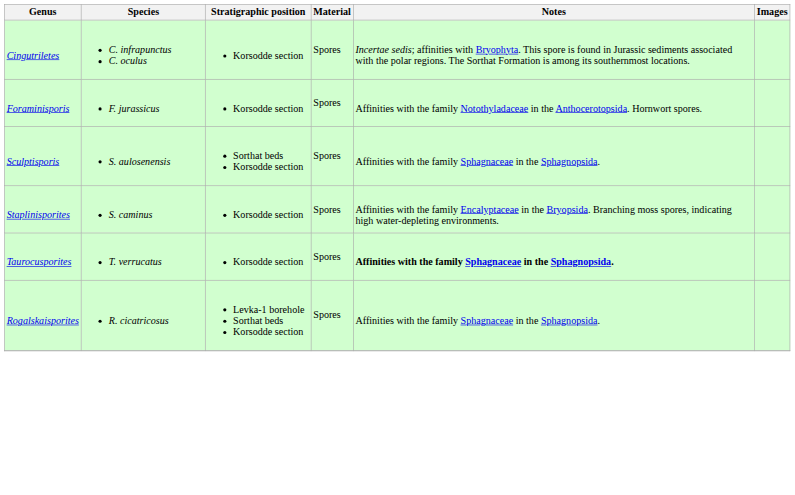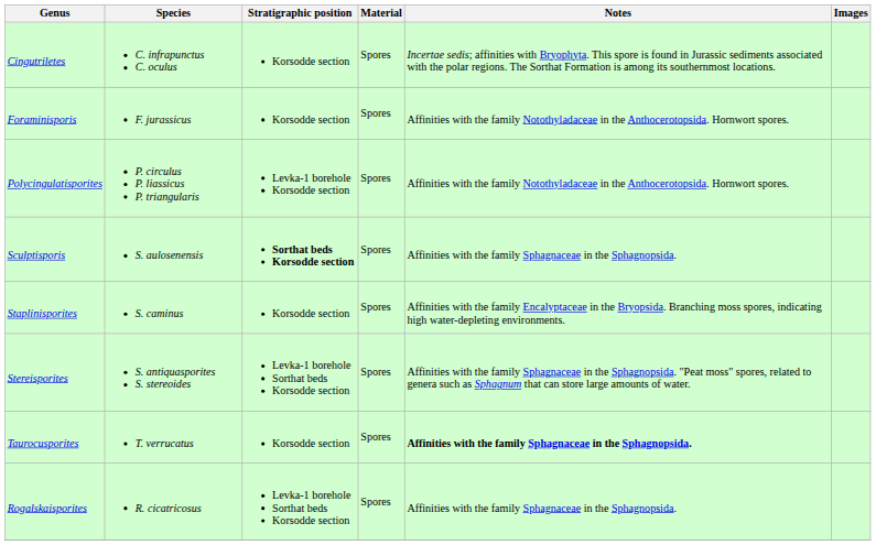 <table class = "wikitable">
 <tr>
 <th>Genus</th>
 <th width="190px">Species</th>
 <th width="160px">Stratigraphic position</th>
 <th>Material</th>
 <th>Notes</th>
 <th>Images</th>
 </tr>
 <tr>
 <td style="background:#D1FFCF;"><br><em><a href='#'>Cingutriletes</a></em></td>
 <td style="background:#D1FFCF;"><br><ul><li><em>C. infrapunctus</em></li><li><em>C. oculus</em></li></ul></td>
 <td style="background:#D1FFCF;"><br><ul><li>Korsodde section</li></ul></td>
 <td style="background:#D1FFCF;">Spores</td>
 <td style="background:#D1FFCF;"><br><em>Incertae sedis</em>; affinities with <a href='#'>Bryophyta</a>. This spore is found in Jurassic sediments associated with the polar regions. The Sorthat Formation is among its southernmost locations.</td>
 <td style="background:#D1FFCF;"></td>
 </tr>
 <tr>
 <td style="background:#D1FFCF;"><br><em><a href='#'>Foraminisporis</a></em></td>
 <td style="background:#D1FFCF;"><br><ul><li><em>F. jurassicus</em></li></ul></td>
 <td style="background:#D1FFCF;"><br><ul><li>Korsodde section</li></ul></td>
 <td style="background:#D1FFCF;">Spores</td>
 <td style="background:#D1FFCF;"><br>Affinities with the family <a href='#'>Notothyladaceae</a> in the <a href='#'>Anthocerotopsida</a>. Hornwort spores.</td>
 <td style="background:#D1FFCF;"><br></td>
 </tr>
 <tr>
+<td style="background:#D1FFCF;"><br><em><a href='#'>Polycingulatisporites</a></em></td>
+<td style="background:#D1FFCF;"><br><ul><li><em>P. circulus</em></li><li><em>P. liassicus</em></li><li><em>P. triangularis</em></li></ul></td>
+<td style="background:#D1FFCF;"><br><ul><li>Levka-1 borehole</li><li>Korsodde section</li></ul></td>
+<td style="background:#D1FFCF;">Spores</td>
+<td style="background:#D1FFCF;"><br>Affinities with the family <a href='#'>Notothyladaceae</a> in the <a href='#'>Anthocerotopsida</a>. Hornwort spores.</td>
+<td style="background:#D1FFCF;"></td>
+</tr>
+<tr>
 <td style="background:#D1FFCF;"><br><em><a href='#'>Sculptisporis</a></em></td>
 <td style="background:#D1FFCF;"><br><ul><li><em>S. aulosenensis</em></li></ul></td>
-<td style="background:#D1FFCF;"><br><ul><li>Sorthat beds</li><li>Korsodde section</li></ul></td>
+<td style="background:#D1FFCF;"><strong><br><ul><li>Sorthat beds</li><li>Korsodde section</li></ul></strong></td>
 <td style="background:#D1FFCF;">Spores</td>
 <td style="background:#D1FFCF;"><br>Affinities with the family <a href='#'>Sphagnaceae</a> in the <a href='#'>Sphagnopsida</a>.</td>
 <td style="background:#D1FFCF;"></td>
 </tr>
 <tr>
 <td style="background:#D1FFCF;"><br><em><a href='#'>Staplinisporites</a></em></td>
 <td style="background:#D1FFCF;"><br><ul><li><em>S. caminus</em></li></ul></td>
 <td style="background:#D1FFCF;"><br><ul><li>Korsodde section</li></ul></td>
 <td style="background:#D1FFCF;">Spores</td>
 <td style="background:#D1FFCF;"><br>Affinities with the family <a href='#'>Encalyptaceae</a> in the <a href='#'>Bryopsida</a>. Branching moss spores, indicating high water-depleting environments.</td>
+<td style="background:#D1FFCF;"><br></td>
+</tr>
+<tr>
+<td style="background:#D1FFCF;"><br><em><a href='#'>Stereisporites</a></em></td>
+<td style="background:#D1FFCF;"><br><ul><li><em>S. antiquasporites</em></li><li><em>S. stereoides</em></li></ul></td>
+<td style="background:#D1FFCF;"><br><ul><li>Levka-1 borehole</li><li>Sorthat beds</li><li>Korsodde section</li></ul></td>
+<td style="background:#D1FFCF;">Spores</td>
+<td style="background:#D1FFCF;"><br>Affinities with the family <a href='#'>Sphagnaceae</a> in the <a href='#'>Sphagnopsida</a>. "Peat moss" spores, related to genera such as <em><a href='#'>Sphagnum</a></em> that can store large amounts of water.</td>
 <td style="background:#D1FFCF;"><br></td>
 </tr>
 <tr>
 <td style="background:#D1FFCF;"><br><em><a href='#'>Taurocusporites</a></em></td>
 <td style="background:#D1FFCF;"><br><ul><li><em>T. verrucatus</em></li></ul></td>
 <td style="background:#D1FFCF;"><br><ul><li>Korsodde section</li></ul></td>
 <td style="background:#D1FFCF;">Spores</td>
 <td style="background:#D1FFCF;"><strong><br>Affinities with the family <a href='#'>Sphagnaceae</a> in the <a href='#'>Sphagnopsida</a>.</strong></td>
 <td style="background:#D1FFCF;"></td>
 </tr>
 <tr>
 <td style="background:#D1FFCF;"><br><em><a href='#'>Rogalskaisporites</a></em></td>
 <td style="background:#D1FFCF;"><br><ul><li><em>R. cicatricosus</em></li></ul></td>
 <td style="background:#D1FFCF;"><br><ul><li>Levka-1 borehole</li><li>Sorthat beds</li><li>Korsodde section</li></ul></td>
 <td style="background:#D1FFCF;">Spores</td>
 <td style="background:#D1FFCF;"><br>Affinities with the family <a href='#'>Sphagnaceae</a> in the <a href='#'>Sphagnopsida</a>.</td>
 <td style="background:#D1FFCF;"></td>
 </tr>
 <tr>
 </tr>
 </table>
